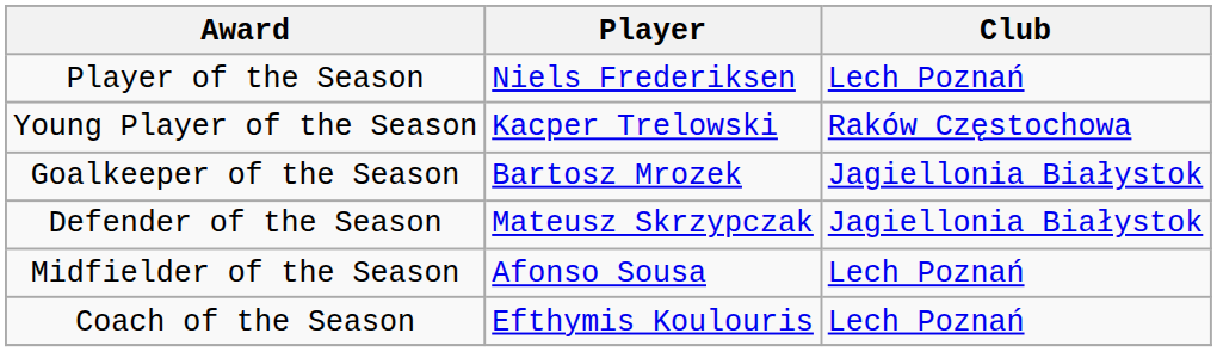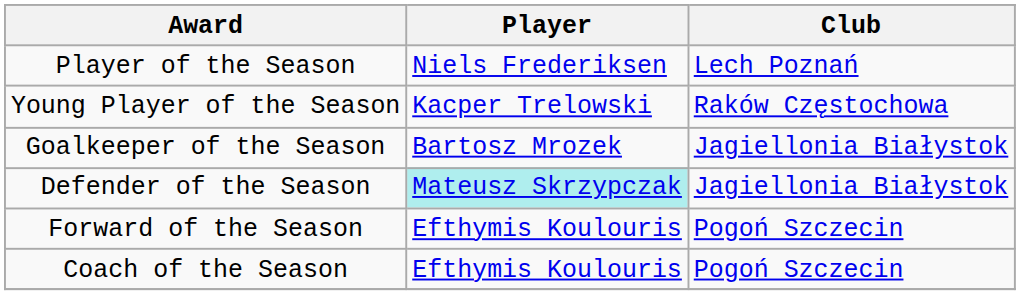 <table class="wikitable" style="text-align:center">
 <tr>
 <th>Award</th>
 <th>Player</th>
 <th>Club</th>
 </tr>
 <tr>
 <td>Player of the Season</td>
 <td style="text-align:left"> <a href='#'>Niels Frederiksen</a></td>
 <td style="text-align:left"><a href='#'>Lech Poznań</a></td>
 </tr>
 <tr>
 <td>Young Player of the Season</td>
 <td style="text-align:left"> <a href='#'>Kacper Trelowski</a></td>
 <td style="text-align:left"><a href='#'>Raków Częstochowa</a></td>
 </tr>
 <tr>
 <td>Goalkeeper of the Season</td>
 <td style="text-align:left"> <a href='#'>Bartosz Mrozek</a></td>
 <td style="text-align:left"><a href='#'>Jagiellonia Białystok</a></td>
 </tr>
 <tr>
 <td>Defender of the Season</td>
-<td style="text-align:left"> <a href='#'>Mateusz Skrzypczak</a></td>
+<td style="background: paleturquoise; text-align:left"> <a href='#'>Mateusz Skrzypczak</a></td>
 <td style="text-align:left"><a href='#'>Jagiellonia Białystok</a></td>
 </tr>
 <tr>
-<td>Midfielder of the Season</td>
-<td style="text-align:left"> <a href='#'>Afonso Sousa</a></td>
-<td style="text-align:left"><a href='#'>Lech Poznań</a></td>
+<td>Forward of the Season</td>
+<td style="text-align:left"> <a href='#'>Efthymis Koulouris</a></td>
+<td style="text-align:left"><a href='#'>Pogoń Szczecin</a></td>
 </tr>
 <tr>
 <td>Coach of the Season</td>
 <td style="text-align:left"> <a href='#'>Efthymis Koulouris</a></td>
-<td style="text-align:left"><a href='#'>Lech Poznań</a></td>
+<td style="text-align:left"><a href='#'>Pogoń Szczecin</a></td>
 </tr>
 <tr>
 </tr>
 </table>
